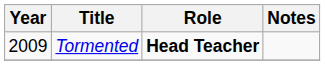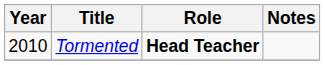 <table class="wikitable">
 <tr>
 <th>Year</th>
 <th>Title</th>
 <th>Role</th>
 <th>Notes</th>
 </tr>
 <tr>
-<td>2009</td>
+<td>2010</td>
 <td><em><a href='#'>Tormented</a></em></td>
 <td><strong>Head Teacher</strong></td>
 <td></td>
 </tr>
 <tr>
 </tr>
 </table>
